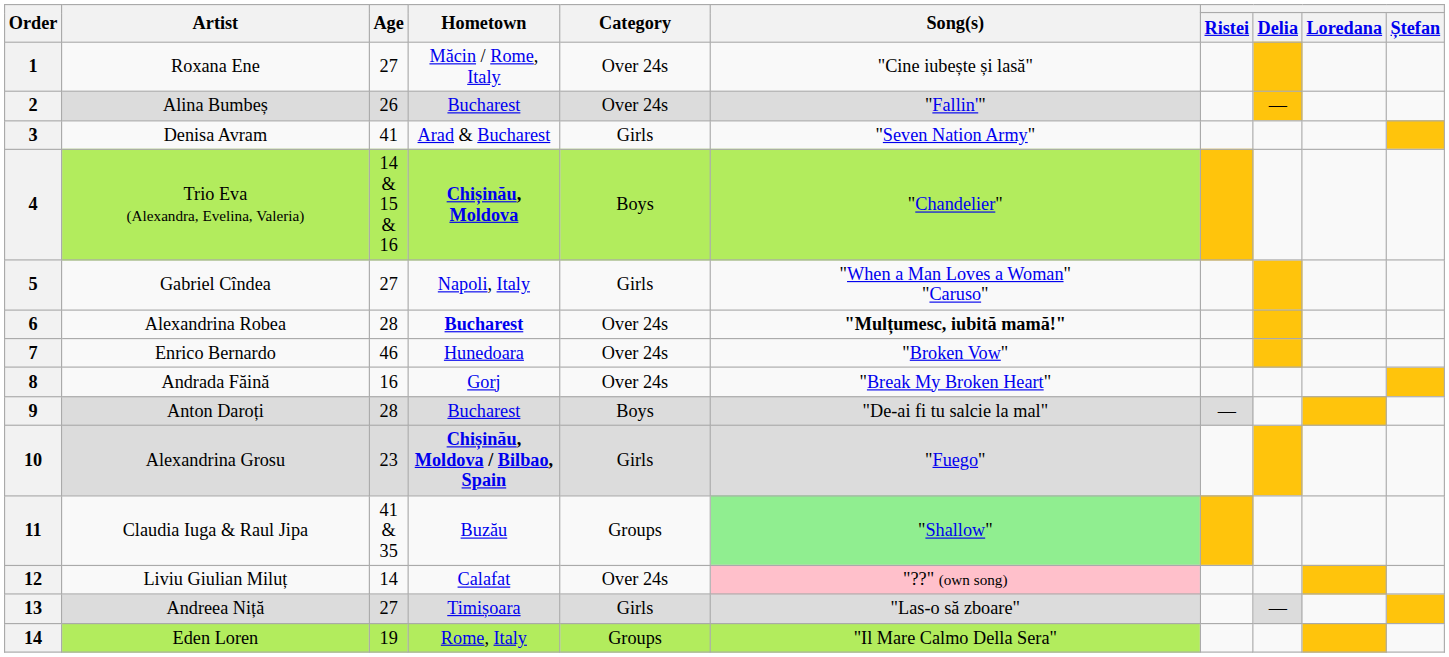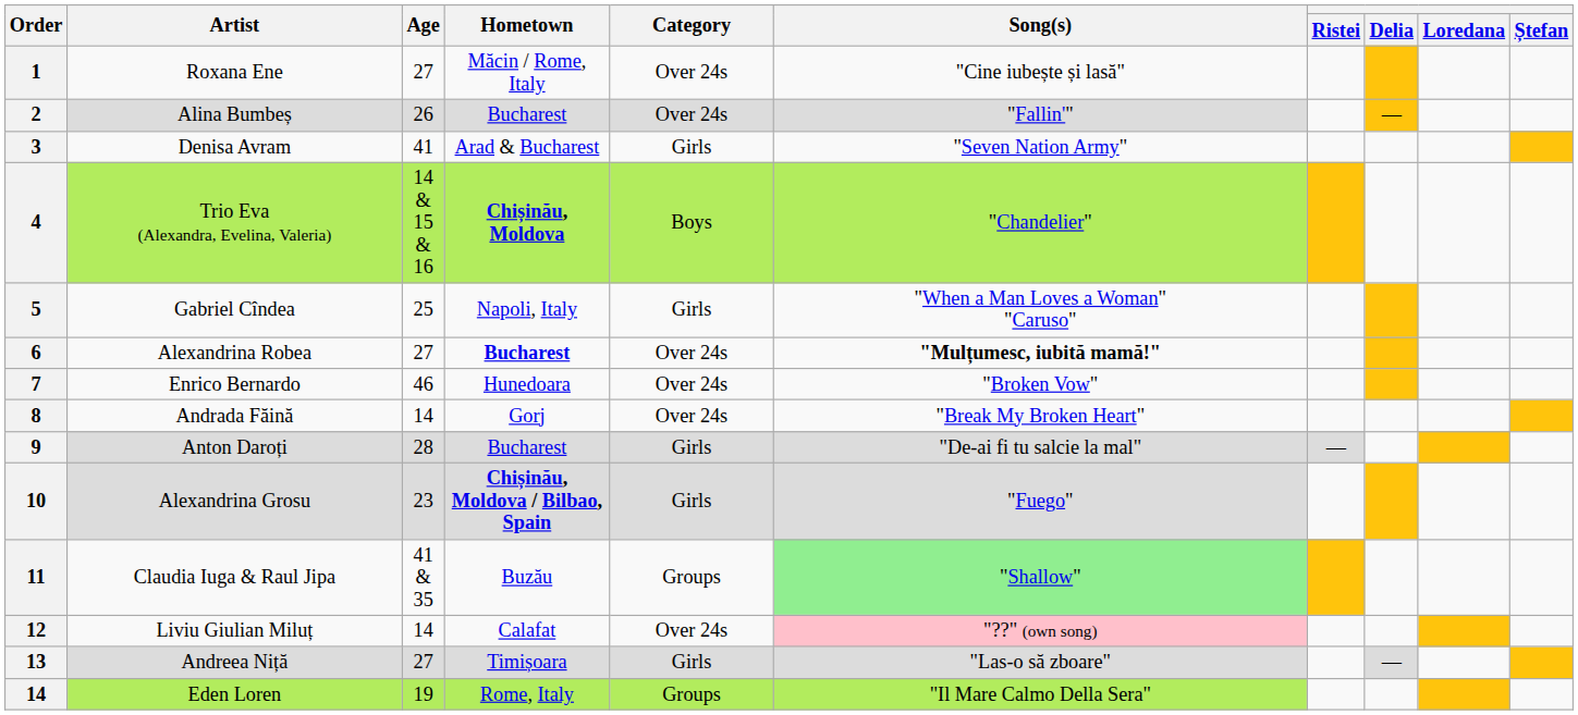 <table class="wikitable" style="text-align:center;width:100%;max-width:115em;margin:auto">
 <tr>
 <th rowspan="2" style="width:3em">Order</th>
 <th rowspan="2" style="width:23%">Artist</th>
 <th rowspan="2" style="width:3em">Age</th>
 <th rowspan="2" style="width:11%">Hometown</th>
 <th rowspan="2" style="width:11%">Category</th>
 <th rowspan="2" style="width:37%">Song(s)</th>
 <th colspan="4"></th>
 </tr>
 <tr>
 <th><a href='#'>Ristei</a></th>
 <th><a href='#'>Delia</a></th>
 <th><a href='#'>Loredana</a></th>
 <th><a href='#'>Ștefan</a></th>
 </tr>
 <tr>
 <th>1</th>
 <td>Roxana Ene</td>
 <td>27</td>
 <td><a href='#'>Măcin</a> / <a href='#'>Rome</a>, <a href='#'>Italy</a></td>
 <td>Over 24s</td>
 <td>"Cine iubește și lasă"</td>
 <td></td>
 <td bgcolor="#ffc40c"></td>
 <td></td>
 <td></td>
 </tr>
 <tr>
 <th>2</th>
 <td bgcolor="#dcdcdc">Alina Bumbeș</td>
 <td bgcolor="#dcdcdc">26</td>
 <td bgcolor="#dcdcdc"><a href='#'>Bucharest</a></td>
 <td bgcolor="#dcdcdc">Over 24s</td>
 <td bgcolor="#dcdcdc">"<a href='#'>Fallin'</a>"</td>
 <td></td>
 <td bgcolor="#ffc40c">—</td>
 <td></td>
 <td></td>
 </tr>
 <tr>
 <th>3</th>
 <td>Denisa Avram</td>
 <td>41</td>
 <td><a href='#'>Arad</a> & <a href='#'>Bucharest</a></td>
 <td>Girls</td>
 <td>"<a href='#'>Seven Nation Army</a>"</td>
 <td></td>
 <td></td>
 <td></td>
 <td bgcolor="#ffc40c"></td>
 </tr>
 <tr>
 <th>4</th>
 <td bgcolor="#B2EC5D">Trio Eva <br><small>(Alexandra, Evelina, Valeria)</small><br></td>
 <td bgcolor="#B2EC5D">14 & 15 & 16</td>
 <td bgcolor="#B2EC5D"><strong><a href='#'>Chișinău</a>, <a href='#'>Moldova</a></strong></td>
 <td bgcolor="#B2EC5D">Boys</td>
 <td bgcolor="#B2EC5D">"<a href='#'>Chandelier</a>"</td>
 <td bgcolor="#ffc40c"></td>
 <td></td>
 <td></td>
 <td></td>
 </tr>
 <tr>
 <th>5</th>
 <td>Gabriel Cîndea</td>
-<td>27</td>
+<td>25</td>
 <td><a href='#'>Napoli</a>, <a href='#'>Italy</a></td>
 <td>Girls</td>
 <td>"<a href='#'>When a Man Loves a Woman</a>" <br> "<a href='#'>Caruso</a>"</td>
 <td></td>
 <td bgcolor="#ffc40c"></td>
 <td></td>
 <td></td>
 </tr>
 <tr>
 <th>6</th>
 <td>Alexandrina Robea</td>
-<td>28</td>
+<td>27</td>
 <td><strong><a href='#'>Bucharest</a></strong></td>
 <td>Over 24s</td>
 <td><strong>"Mulțumesc, iubită mamă!"</strong></td>
 <td></td>
 <td bgcolor="#ffc40c"></td>
 <td></td>
 <td></td>
 </tr>
 <tr>
 <th>7</th>
 <td>Enrico Bernardo</td>
 <td>46</td>
 <td><a href='#'>Hunedoara</a></td>
 <td>Over 24s</td>
 <td>"<a href='#'>Broken Vow</a>"</td>
 <td></td>
 <td bgcolor="#ffc40c"></td>
 <td></td>
 <td></td>
 </tr>
 <tr>
 <th>8</th>
 <td>Andrada Făină</td>
-<td>16</td>
+<td>14</td>
 <td><a href='#'>Gorj</a></td>
 <td>Over 24s</td>
 <td>"<a href='#'>Break My Broken Heart</a>"</td>
 <td></td>
 <td></td>
 <td></td>
 <td bgcolor="#ffc40c"></td>
 </tr>
 <tr>
 <th>9</th>
 <td bgcolor="#dcdcdc">Anton Daroți</td>
 <td bgcolor="#dcdcdc">28</td>
 <td bgcolor="#dcdcdc"><a href='#'>Bucharest</a></td>
-<td bgcolor="#dcdcdc">Boys</td>
+<td bgcolor="#dcdcdc">Girls</td>
 <td bgcolor="#dcdcdc">"De-ai fi tu salcie la mal"</td>
 <td bgcolor="#dcdcdc">—</td>
 <td></td>
 <td bgcolor="#ffc40c"></td>
 <td></td>
 </tr>
 <tr>
 <th>10</th>
 <td bgcolor="#dcdcdc">Alexandrina Grosu</td>
 <td bgcolor="#dcdcdc">23</td>
 <td bgcolor="#dcdcdc"><strong><a href='#'>Chișinău</a>, <a href='#'>Moldova</a> / <a href='#'>Bilbao</a>, <a href='#'>Spain</a></strong></td>
 <td bgcolor="#dcdcdc">Girls</td>
 <td bgcolor="#dcdcdc">"<a href='#'>Fuego</a>"</td>
 <td></td>
 <td bgcolor="#ffc40c"></td>
 <td></td>
 <td></td>
 </tr>
 <tr>
 <th>11</th>
 <td>Claudia Iuga & Raul Jipa</td>
 <td>41 & 35</td>
 <td><a href='#'>Buzău</a></td>
 <td>Groups</td>
 <td style="background: lightgreen;">"<a href='#'>Shallow</a>"</td>
 <td bgcolor="#ffc40c"></td>
 <td></td>
 <td></td>
 <td></td>
 </tr>
 <tr>
 <th>12</th>
 <td>Liviu Giulian Miluț</td>
 <td>14</td>
 <td><a href='#'>Calafat</a></td>
 <td>Over 24s</td>
 <td style="background: pink;">"??" <small>(own song)</small></td>
 <td></td>
 <td></td>
 <td bgcolor="#ffc40c"></td>
 <td></td>
 </tr>
 <tr>
 <th>13</th>
 <td bgcolor="#dcdcdc">Andreea Niță</td>
 <td bgcolor="#dcdcdc">27</td>
 <td bgcolor="#dcdcdc"><a href='#'>Timișoara</a></td>
 <td bgcolor="#dcdcdc">Girls</td>
 <td bgcolor="#dcdcdc">"Las-o să zboare"</td>
 <td></td>
 <td bgcolor="#dcdcdc">—</td>
 <td></td>
 <td bgcolor="#ffc40c"></td>
 </tr>
 <tr>
 <th>14</th>
 <td bgcolor="#B2EC5D">Eden Loren</td>
 <td bgcolor="#B2EC5D">19</td>
 <td bgcolor="#B2EC5D"><a href='#'>Rome</a>, <a href='#'>Italy</a></td>
 <td bgcolor="#B2EC5D">Groups</td>
 <td bgcolor="#B2EC5D">"Il Mare Calmo Della Sera"</td>
 <td></td>
 <td></td>
 <td bgcolor="#ffc40c"></td>
 <td></td>
 </tr>
 </table>
